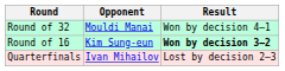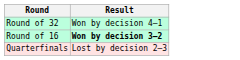 <table class="wikitable" style="font-size:95%">
 <tr>
 <th>Round</th>
-<th>Opponent</th>
 <th>Result</th>
 </tr>
 <tr bgcolor=#bfd>
 <td>Round of 32</td>
-<td> <a href='#'>Mouldi Manai</a></td>
 <td>Won by decision 4–1</td>
 </tr>
 <tr bgcolor=#bfd>
 <td>Round of 16</td>
-<td> <a href='#'>Kim Sung-eun</a></td>
 <td><strong>Won by decision 3–2</strong></td>
 </tr>
 <tr bgcolor=#ffe3e3>
 <td>Quarterfinals</td>
-<td> <a href='#'>Ivan Mihailov</a></td>
 <td>Lost by decision 2–3</td>
 </tr>
 </table>
